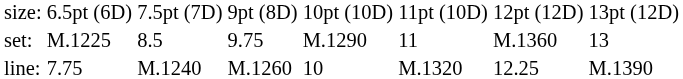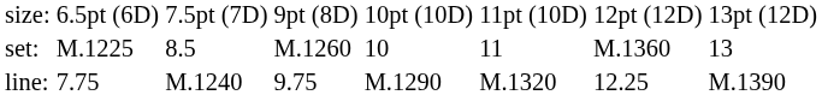 <table style="margin-left:40px;">
 <tr>
 <td>size:</td>
 <td>6.5pt (6D)</td>
 <td>7.5pt (7D)</td>
 <td>9pt (8D)</td>
 <td>10pt (10D)</td>
 <td>11pt (10D)</td>
 <td>12pt (12D)</td>
 <td>13pt (12D)</td>
 </tr>
 <tr>
 <td>set:</td>
 <td>M.1225</td>
 <td>8.5</td>
-<td>9.75</td>
-<td>M.1290</td>
+<td>M.1260</td>
+<td>10</td>
 <td>11</td>
 <td>M.1360</td>
 <td>13</td>
 </tr>
 <tr>
 <td>line:</td>
 <td>7.75</td>
 <td>M.1240</td>
-<td>M.1260</td>
-<td>10</td>
+<td>9.75</td>
+<td>M.1290</td>
 <td>M.1320</td>
 <td>12.25</td>
 <td>M.1390</td>
 </tr>
 </table>
